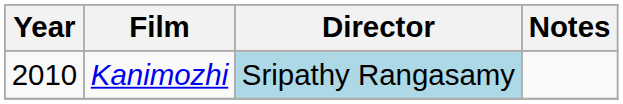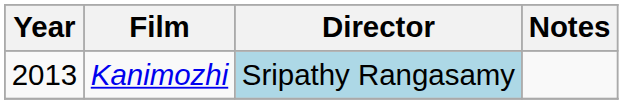 <table class="wikitable sortable">
 <tr>
 <th>Year</th>
 <th>Film</th>
 <th>Director</th>
 <th class=unsortable>Notes</th>
 </tr>
 <tr>
-<td>2010</td>
+<td>2013</td>
 <td><em><a href='#'>Kanimozhi</a></em></td>
 <td style="background: lightblue;">Sripathy Rangasamy</td>
 <td></td>
 </tr>
 <tr>
 </tr>
 </table>
